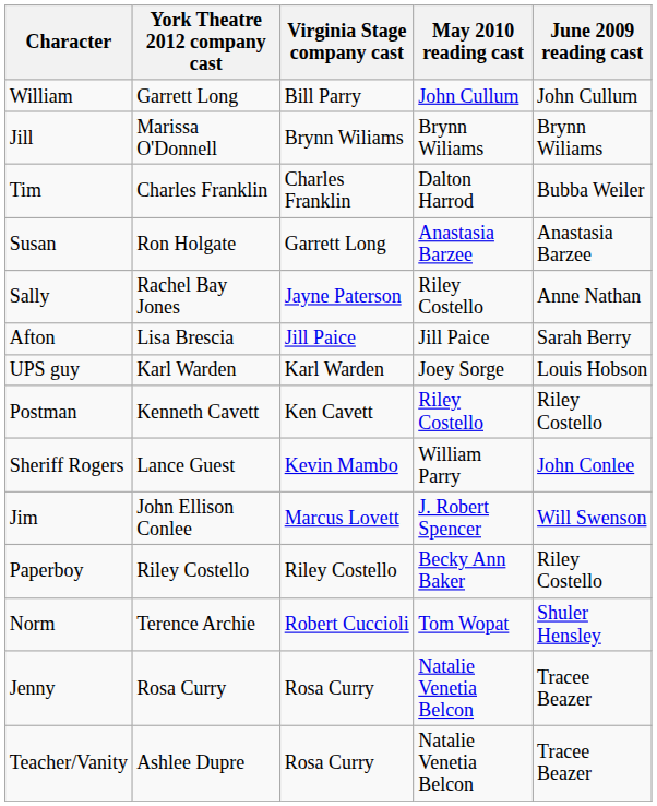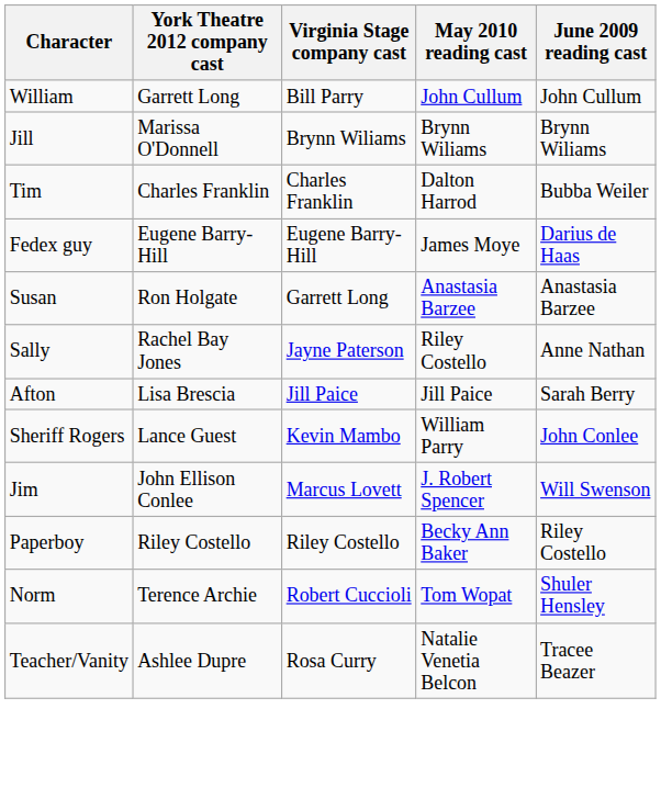 <table class="wikitable" width="60%">
 <tr>
 <th>Character</th>
 <th>York Theatre 2012 company cast</th>
 <th>Virginia Stage company cast</th>
 <th>May 2010 reading cast</th>
 <th>June 2009 reading cast</th>
 </tr>
 <tr>
 <td>William</td>
 <td>Garrett Long</td>
 <td>Bill Parry</td>
 <td><a href='#'>John Cullum</a></td>
 <td>John Cullum</td>
 </tr>
 <tr>
 <td>Jill</td>
 <td>Marissa O'Donnell</td>
 <td>Brynn Wiliams</td>
 <td>Brynn Wiliams</td>
 <td>Brynn Wiliams</td>
 </tr>
 <tr>
 <td>Tim</td>
 <td>Charles Franklin</td>
 <td>Charles Franklin</td>
 <td>Dalton Harrod</td>
 <td>Bubba Weiler</td>
 </tr>
 <tr>
+<td>Fedex guy</td>
+<td>Eugene Barry-Hill</td>
+<td>Eugene Barry-Hill</td>
+<td>James Moye</td>
+<td><a href='#'>Darius de Haas</a></td>
+</tr>
+<tr>
 <td>Susan</td>
 <td>Ron Holgate</td>
 <td>Garrett Long</td>
 <td><a href='#'>Anastasia Barzee</a></td>
 <td>Anastasia Barzee</td>
 </tr>
 <tr>
 <td>Sally</td>
 <td>Rachel Bay Jones</td>
 <td><a href='#'>Jayne Paterson</a></td>
 <td>Riley Costello</td>
 <td>Anne Nathan</td>
 </tr>
 <tr>
 <td>Afton</td>
 <td>Lisa Brescia</td>
 <td><a href='#'>Jill Paice</a></td>
 <td>Jill Paice</td>
 <td>Sarah Berry</td>
-</tr>
-<tr>
-<td>UPS guy</td>
-<td>Karl Warden</td>
-<td>Karl Warden</td>
-<td>Joey Sorge</td>
-<td>Louis Hobson</td>
-</tr>
-<tr>
-<td>Postman</td>
-<td>Kenneth Cavett</td>
-<td>Ken Cavett</td>
-<td><a href='#'>Riley Costello</a></td>
-<td>Riley Costello</td>
 </tr>
 <tr>
 <td>Sheriff Rogers</td>
 <td>Lance Guest</td>
 <td><a href='#'>Kevin Mambo</a></td>
 <td>William Parry</td>
 <td><a href='#'>John Conlee</a></td>
 </tr>
 <tr>
 <td>Jim</td>
 <td>John Ellison Conlee</td>
 <td><a href='#'>Marcus Lovett</a></td>
 <td><a href='#'>J. Robert Spencer</a></td>
 <td><a href='#'>Will Swenson</a></td>
 </tr>
 <tr>
 <td>Paperboy</td>
 <td>Riley Costello</td>
 <td>Riley Costello</td>
 <td><a href='#'>Becky Ann Baker</a></td>
 <td>Riley Costello</td>
 </tr>
 <tr>
 <td>Norm</td>
 <td>Terence Archie</td>
 <td><a href='#'>Robert Cuccioli</a></td>
 <td><a href='#'>Tom Wopat</a></td>
 <td><a href='#'>Shuler Hensley</a></td>
 </tr>
 <tr>
-<td>Jenny</td>
-<td>Rosa Curry</td>
-<td>Rosa Curry</td>
-<td><a href='#'>Natalie Venetia Belcon</a></td>
-<td>Tracee Beazer</td>
-</tr>
-<tr>
 <td>Teacher/Vanity</td>
 <td>Ashlee Dupre</td>
 <td>Rosa Curry</td>
 <td>Natalie Venetia Belcon</td>
 <td>Tracee Beazer</td>
 </tr>
 </table>
